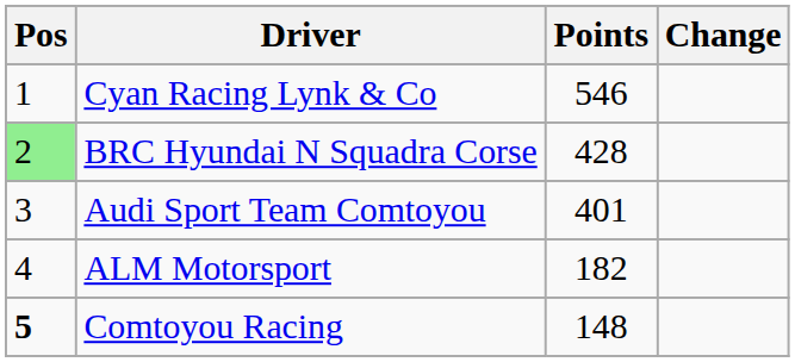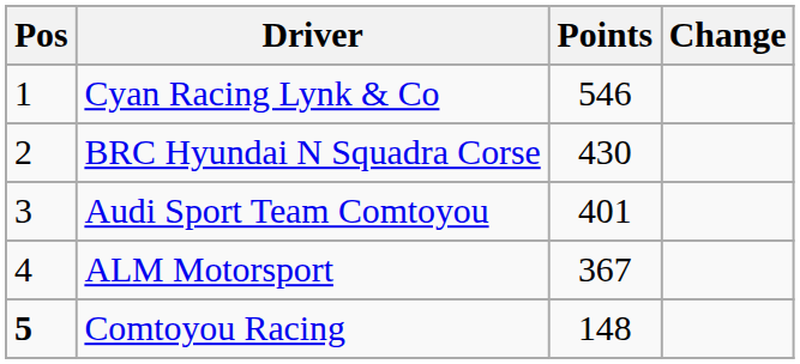 <table class="wikitable" style="font-size: 95%;">
 <tr>
 <th>Pos</th>
 <th>Driver</th>
 <th>Points</th>
 <th>Change</th>
 </tr>
 <tr>
 <td>1</td>
 <td> <a href='#'>Cyan Racing Lynk & Co</a></td>
 <td align=center>546</td>
 <td align="left"></td>
 </tr>
 <tr>
-<td style="background: lightgreen;">2</td>
+<td>2</td>
 <td> <a href='#'>BRC Hyundai N Squadra Corse</a></td>
-<td align=center>428</td>
+<td align=center>430</td>
 <td align="left"></td>
 </tr>
 <tr>
 <td>3</td>
 <td> <a href='#'>Audi Sport Team Comtoyou</a></td>
 <td align=center>401</td>
 <td align="left"></td>
 </tr>
 <tr>
 <td>4</td>
 <td> <a href='#'>ALM Motorsport</a></td>
-<td align=center>182</td>
+<td align=center>367</td>
 <td align="left"></td>
 </tr>
 <tr>
 <td><strong>5</strong></td>
 <td> <a href='#'>Comtoyou Racing</a></td>
 <td align=center>148</td>
 <td align="left"></td>
 </tr>
 </table>
